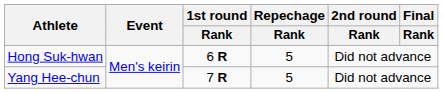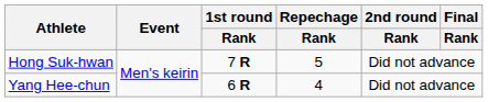 <table class=wikitable style="font-size:90%">
 <tr>
 <th rowspan="2">Athlete</th>
 <th rowspan="2">Event</th>
 <th>1st round</th>
 <th>Repechage</th>
 <th>2nd round</th>
 <th>Final</th>
 </tr>
 <tr style="font-size:95%">
 <th>Rank</th>
 <th>Rank</th>
 <th>Rank</th>
 <th>Rank</th>
 </tr>
 <tr align=center>
 <td align=left><a href='#'>Hong Suk-hwan</a></td>
 <td align=left rowspan=2><a href='#'>Men's keirin</a></td>
-<td>6 <strong>R</strong></td>
+<td>7 <strong>R</strong></td>
 <td>5</td>
 <td colspan=2>Did not advance</td>
 </tr>
 <tr align=center>
 <td align=left><a href='#'>Yang Hee-chun</a></td>
-<td>7 <strong>R</strong></td>
-<td>5</td>
+<td>6 <strong>R</strong></td>
+<td>4</td>
 <td colspan=2>Did not advance</td>
 </tr>
 </table>
